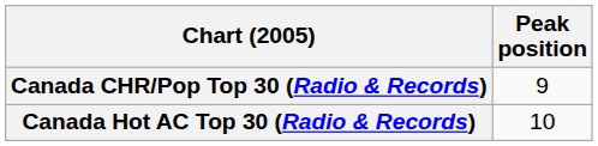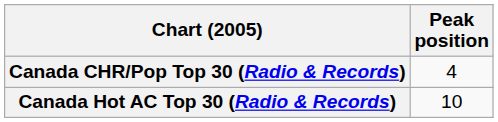 <table class="wikitable plainrowheaders" style="text-align:center">
 <tr>
 <th scope="col">Chart (2005)</th>
 <th scope="col">Peak<br>position</th>
 </tr>
 <tr>
 <th scope="row">Canada CHR/Pop Top 30 (<em><a href='#'>Radio & Records</a></em>)</th>
-<td>9</td>
+<td>4</td>
 </tr>
 <tr>
 <th scope="row">Canada Hot AC Top 30 (<em><a href='#'>Radio & Records</a></em>)</th>
 <td>10</td>
 </tr>
 </table>
